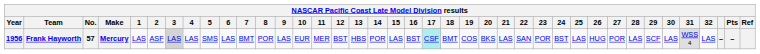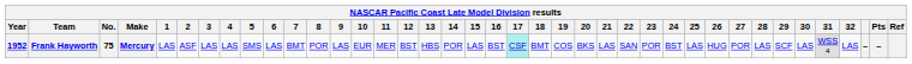 <table class="wikitable" style="text-align:center; font-size:75%">
 <tr>
 <th colspan="69"><a href='#'>NASCAR Pacific Coast Late Model Division</a> results</th>
 </tr>
 <tr>
 <th>Year</th>
 <th>Team</th>
 <th>No.</th>
 <th>Make</th>
 <th>1</th>
 <th>2</th>
 <th>3</th>
 <th>4</th>
 <th>5</th>
 <th>6</th>
 <th>7</th>
 <th>8</th>
 <th>9</th>
 <th>10</th>
 <th>11</th>
 <th>12</th>
 <th>13</th>
 <th>14</th>
 <th>15</th>
 <th>16</th>
 <th>17</th>
 <th>18</th>
 <th>19</th>
 <th>20</th>
 <th>21</th>
 <th>22</th>
 <th>23</th>
 <th>24</th>
 <th>25</th>
 <th>26</th>
 <th>27</th>
 <th>28</th>
 <th>29</th>
 <th>30</th>
 <th>31</th>
 <th>32</th>
 <th></th>
 <th>Pts</th>
 <th>Ref</th>
 </tr>
 <tr>
-<th><a href='#'>1956</a></th>
+<th><a href='#'>1952</a></th>
 <th><a href='#'>Frank Hayworth</a></th>
-<th>57</th>
+<th>75</th>
 <th><a href='#'>Mercury</a></th>
 <td><a href='#'>LAS</a></td>
 <td><a href='#'>ASF</a></td>
-<td style="background: lightgrey;"><a href='#'>LAS</a></td>
+<td><a href='#'>LAS</a></td>
 <td><a href='#'>LAS</a></td>
 <td><a href='#'>SMS</a></td>
 <td><a href='#'>LAS</a></td>
 <td><a href='#'>BMT</a></td>
 <td><a href='#'>POR</a></td>
 <td><a href='#'>LAS</a></td>
 <td><a href='#'>EUR</a></td>
 <td><a href='#'>MER</a></td>
 <td><a href='#'>BST</a></td>
 <td><a href='#'>HBS</a></td>
 <td><a href='#'>POR</a></td>
 <td><a href='#'>LAS</a></td>
 <td><a href='#'>BST</a></td>
 <td style="background: paleturquoise;"><a href='#'>CSF</a></td>
 <td><a href='#'>BMT</a></td>
 <td><a href='#'>COS</a></td>
 <td><a href='#'>BKS</a></td>
 <td><a href='#'>LAS</a></td>
 <td><a href='#'>SAN</a></td>
 <td><a href='#'>POR</a></td>
 <td><a href='#'>BST</a></td>
 <td><a href='#'>LAS</a></td>
 <td><a href='#'>HUG</a></td>
 <td><a href='#'>POR</a></td>
 <td><a href='#'>LAS</a></td>
 <td><a href='#'>SCF</a></td>
 <td><a href='#'>LAS</a></td>
 <td style="background:#DFDFDF;"><a href='#'>WSS</a> <br><small>4</small></td>
 <td><a href='#'>LAS</a></td>
 <th>–</th>
 <th>–</th>
 <th></th>
 </tr>
 </table>
